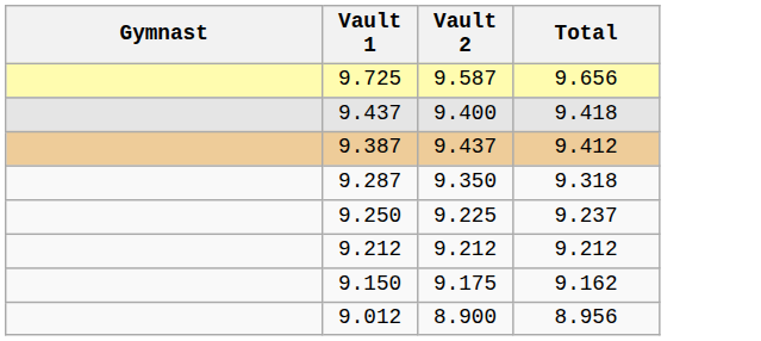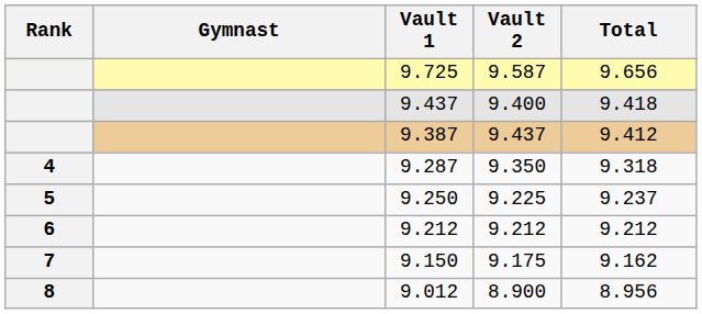 <table class="wikitable sortable" style="text-align:center; font-size:95%">
 <tr>
+<th scope="col" style="width:50px;">Rank</th>
 <th scope="col" style="width:180px;">Gymnast</th>
 <th scope="col" style="width:50px;">Vault 1</th>
 <th scope="col" style="width:50px;">Vault 2</th>
 <th scope="col" style="width:80px;">Total</th>
 </tr>
 <tr style="background:#fffcaf;">
+<th scope=row style="text-align:center"></th>
 <td style="text-align:left;"></td>
 <td>9.725</td>
 <td>9.587</td>
 <td>9.656</td>
 </tr>
 <tr style="background:#e5e5e5;">
+<th scope=row style="text-align:center"></th>
 <td style="text-align:left;"></td>
 <td>9.437</td>
 <td>9.400</td>
 <td>9.418</td>
 </tr>
 <tr style="background:#ec9;">
+<th scope=row style="text-align:center"></th>
 <td style="text-align:left;"></td>
 <td>9.387</td>
 <td>9.437</td>
 <td>9.412</td>
 </tr>
 <tr>
+<th scope=row style="text-align:center">4</th>
 <td style="text-align:left;"></td>
 <td>9.287</td>
 <td>9.350</td>
 <td>9.318</td>
 </tr>
 <tr>
+<th scope=row style="text-align:center">5</th>
 <td style="text-align:left;"></td>
 <td>9.250</td>
 <td>9.225</td>
 <td>9.237</td>
 </tr>
 <tr>
+<th scope=row style="text-align:center">6</th>
 <td style="text-align:left;"></td>
 <td>9.212</td>
 <td>9.212</td>
 <td>9.212</td>
 </tr>
 <tr>
+<th scope=row style="text-align:center">7</th>
 <td style="text-align:left;"></td>
 <td>9.150</td>
 <td>9.175</td>
 <td>9.162</td>
 </tr>
 <tr>
+<th scope=row style="text-align:center">8</th>
 <td style="text-align:left;"></td>
 <td>9.012</td>
 <td>8.900</td>
 <td>8.956</td>
 </tr>
 </table>
